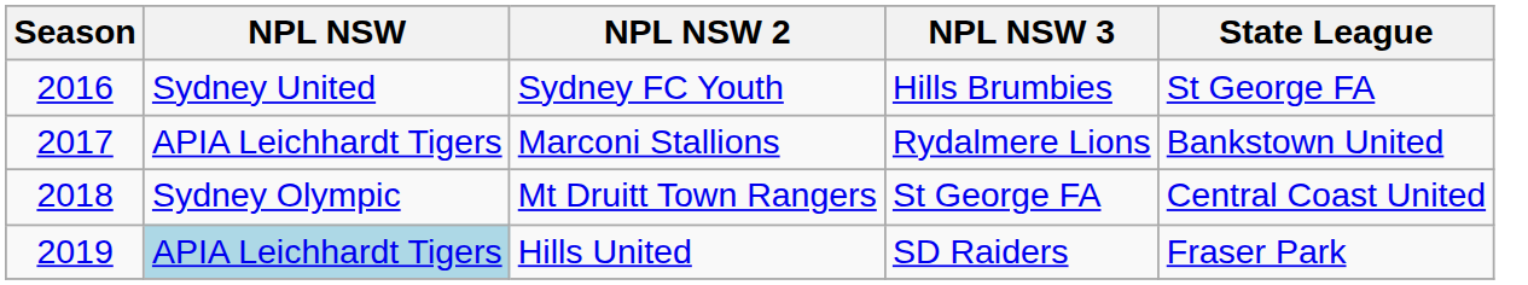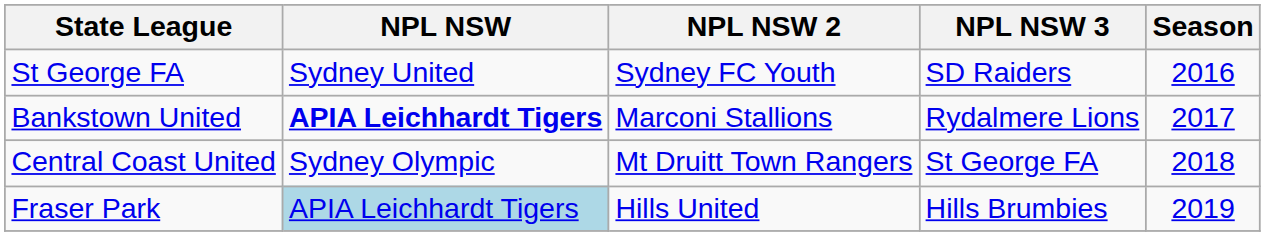 <table class="wikitable">
 <tr>
-<th>Season</th>
+<th>State League</th>
 <th>NPL NSW</th>
 <th>NPL NSW 2</th>
 <th>NPL NSW 3</th>
-<th>State League</th>
+<th>Season</th>
 </tr>
 <tr>
-<td style=text-align:center><a href='#'>2016</a></td>
+<td><a href='#'>St George FA</a></td>
 <td><a href='#'>Sydney United</a></td>
 <td><a href='#'>Sydney FC Youth</a></td>
-<td><a href='#'>Hills Brumbies</a></td>
-<td><a href='#'>St George FA</a></td>
+<td><a href='#'>SD Raiders</a></td>
+<td style=text-align:center><a href='#'>2016</a></td>
 </tr>
 <tr>
-<td style=text-align:center><a href='#'>2017</a></td>
-<td><a href='#'>APIA Leichhardt Tigers</a></td>
+<td><a href='#'>Bankstown United</a></td>
+<td><strong><a href='#'>APIA Leichhardt Tigers</a></strong></td>
 <td><a href='#'>Marconi Stallions</a></td>
 <td><a href='#'>Rydalmere Lions</a></td>
-<td><a href='#'>Bankstown United</a></td>
+<td style=text-align:center><a href='#'>2017</a></td>
 </tr>
 <tr>
-<td style=text-align:center><a href='#'>2018</a></td>
+<td><a href='#'>Central Coast United</a></td>
 <td><a href='#'>Sydney Olympic</a></td>
 <td><a href='#'>Mt Druitt Town Rangers</a></td>
 <td><a href='#'>St George FA</a></td>
-<td><a href='#'>Central Coast United</a></td>
+<td style=text-align:center><a href='#'>2018</a></td>
 </tr>
 <tr>
-<td style=text-align:center><a href='#'>2019</a></td>
+<td><a href='#'>Fraser Park</a></td>
 <td style="background: lightblue;"><a href='#'>APIA Leichhardt Tigers</a></td>
 <td><a href='#'>Hills United</a></td>
-<td><a href='#'>SD Raiders</a></td>
-<td><a href='#'>Fraser Park</a></td>
+<td><a href='#'>Hills Brumbies</a></td>
+<td style=text-align:center><a href='#'>2019</a></td>
 </tr>
 </table>
